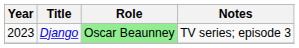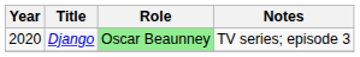 <table class="wikitable sortable">
 <tr>
 <th>Year</th>
 <th>Title</th>
 <th>Role</th>
 <th class="unsortable">Notes</th>
 </tr>
 <tr>
-<td>2023</td>
+<td>2020</td>
 <td><em><a href='#'>Django</a></em></td>
 <td style="background: lightgreen;">Oscar Beaunney</td>
 <td>TV series; episode 3</td>
 </tr>
 <tr>
 </tr>
 </table>
